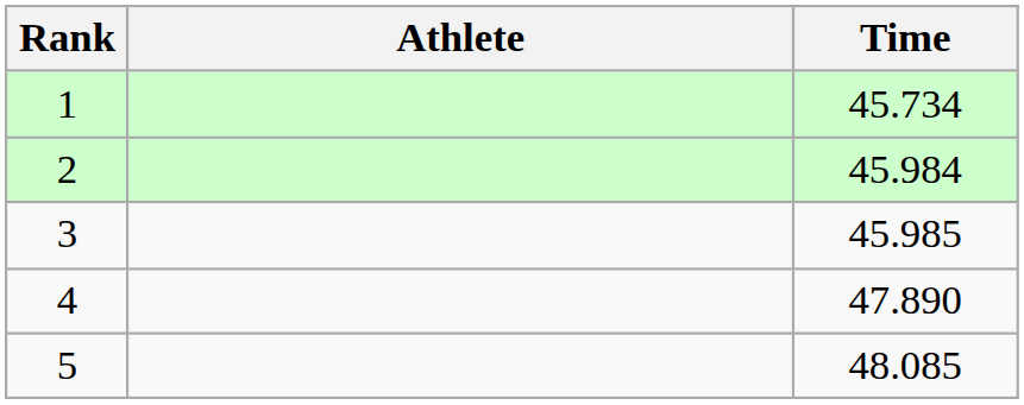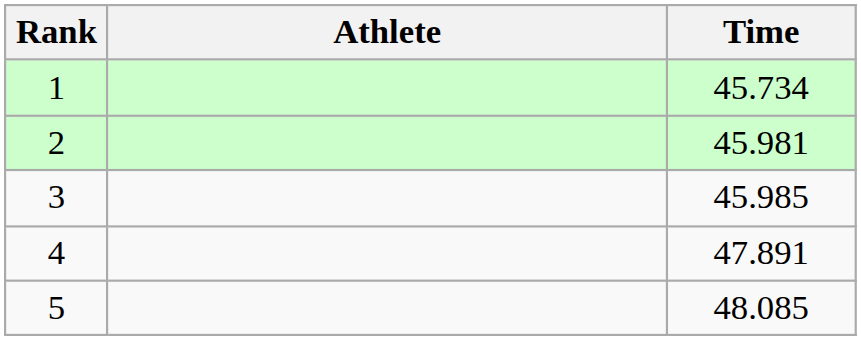 <table class="wikitable" style="text-align:center">
 <tr>
 <th width=40>Rank</th>
 <th width=250>Athlete</th>
 <th width=80>Time</th>
 </tr>
 <tr bgcolor="ccffcc">
 <td>1</td>
 <td align=left></td>
 <td>45.734</td>
 </tr>
 <tr bgcolor="ccffcc">
 <td>2</td>
 <td align=left></td>
-<td>45.984</td>
+<td>45.981</td>
 </tr>
 <tr>
 <td>3</td>
 <td align=left></td>
 <td>45.985</td>
 </tr>
 <tr>
 <td>4</td>
 <td align=left></td>
-<td>47.890</td>
+<td>47.891</td>
 </tr>
 <tr>
 <td>5</td>
 <td align=left></td>
 <td>48.085</td>
 </tr>
 </table>
